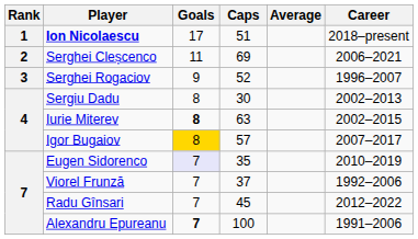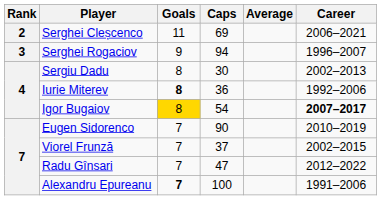 <table class="wikitable sortable" style="text-align:center;">
 <tr>
 <th width="30">Rank</th>
 <th width="150">Player</th>
 <th width="50">Goals</th>
 <th width="50">Caps</th>
 <th width="50">Average</th>
 <th width="100">Career</th>
-</tr>
-<tr>
-<th>1</th>
-<td align=left><strong><a href='#'>Ion Nicolaescu</a></strong></td>
-<td>17</td>
-<td>51</td>
-<td></td>
-<td>2018–present</td>
 </tr>
 <tr>
 <th>2</th>
 <td align=left><a href='#'>Serghei Cleșcenco</a></td>
 <td>11</td>
 <td>69</td>
 <td></td>
 <td>2006–2021</td>
 </tr>
 <tr>
 <th>3</th>
 <td align=left><a href='#'>Serghei Rogaciov</a></td>
 <td>9</td>
-<td>52</td>
+<td>94</td>
 <td></td>
 <td>1996–2007</td>
 </tr>
 <tr>
 <th rowspan="3">4</th>
 <td align=left><a href='#'>Sergiu Dadu</a></td>
 <td>8</td>
 <td>30</td>
 <td></td>
 <td>2002–2013</td>
 </tr>
 <tr>
 <td align=left><a href='#'>Iurie Miterev</a></td>
 <td><strong>8</strong></td>
-<td>63</td>
+<td>36</td>
 <td></td>
-<td>2002–2015</td>
+<td>1992–2006</td>
 </tr>
 <tr>
 <td align=left><a href='#'>Igor Bugaiov</a></td>
 <td style="background: gold;">8</td>
-<td>57</td>
+<td>54</td>
 <td></td>
-<td>2007–2017</td>
+<td><strong>2007–2017</strong></td>
 </tr>
 <tr>
 <th rowspan="4">7</th>
 <td align=left><a href='#'>Eugen Sidorenco</a></td>
-<td style="background: lavender;">7</td>
-<td>35</td>
+<td>7</td>
+<td>90</td>
 <td></td>
 <td>2010–2019</td>
 </tr>
 <tr>
 <td align=left><a href='#'>Viorel Frunză</a></td>
 <td>7</td>
 <td>37</td>
 <td></td>
-<td>1992–2006</td>
+<td>2002–2015</td>
 </tr>
 <tr>
 <td align=left><a href='#'>Radu Gînsari</a></td>
 <td>7</td>
-<td>45</td>
+<td>47</td>
 <td></td>
 <td>2012–2022</td>
 </tr>
 <tr>
 <td align=left><a href='#'>Alexandru Epureanu</a></td>
 <td><strong>7</strong></td>
 <td>100</td>
 <td></td>
 <td>1991–2006</td>
 </tr>
 </table>
